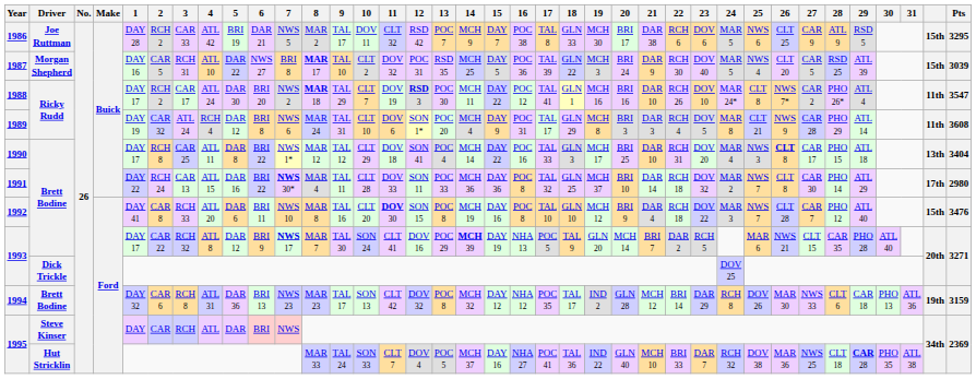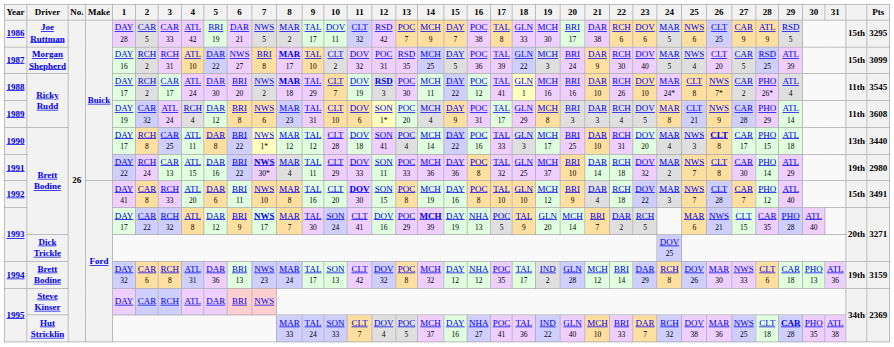 <table class="wikitable" style="text-align:center; font-size:75%">
 <tr>
 <th>Year</th>
 <th>Driver</th>
 <th>No.</th>
 <th>Make</th>
 <th>1</th>
 <th>2</th>
 <th>3</th>
 <th>4</th>
 <th>5</th>
 <th>6</th>
 <th>7</th>
 <th>8</th>
 <th>9</th>
 <th>10</th>
 <th>11</th>
 <th>12</th>
 <th>13</th>
 <th>14</th>
 <th>15</th>
 <th>16</th>
 <th>17</th>
 <th>18</th>
 <th>19</th>
 <th>20</th>
 <th>21</th>
 <th>22</th>
 <th>23</th>
 <th>24</th>
 <th>25</th>
 <th>26</th>
 <th>27</th>
 <th>28</th>
 <th>29</th>
 <th>30</th>
 <th>31</th>
 <th></th>
 <th>Pts</th>
 </tr>
 <tr>
 <th><a href='#'>1986</a></th>
 <th><a href='#'>Joe Ruttman</a></th>
 <th rowspan=12>26</th>
 <th rowspan=6><a href='#'>Buick</a></th>
 <td style="background:#EFCFFF;"><a href='#'>DAY</a><br><small>28</small></td>
-<td style="background:#DFDFDF;"><a href='#'>RCH</a><br><small>2</small></td>
+<td style="background:#DFDFDF;"><a href='#'>CAR</a><br><small>5</small></td>
 <td style="background:#EFCFFF;"><a href='#'>CAR</a><br><small>33</small></td>
 <td style="background:#EFCFFF;"><a href='#'>ATL</a><br><small>42</small></td>
 <td style="background:#DFFFDF;"><a href='#'>BRI</a><br><small>19</small></td>
 <td style="background:#EFCFFF;"><a href='#'>DAR</a><br><small>21</small></td>
 <td style="background:#DFDFDF;"><a href='#'>NWS</a><br><small>5</small></td>
 <td style="background:#DFDFDF;"><a href='#'>MAR</a><br><small>2</small></td>
 <td style="background:#DFFFDF;"><a href='#'>TAL</a><br><small>17</small></td>
 <td style="background:#DFFFDF;"><a href='#'>DOV</a><br><small>11</small></td>
 <td style="background:#CFCFFF;"><a href='#'>CLT</a><br><small>32</small></td>
 <td style="background:#EFCFFF;"><a href='#'>RSD</a><br><small>42</small></td>
 <td style="background:#FFDF9F;"><a href='#'>POC</a><br><small>7</small></td>
 <td style="background:#FFDF9F;"><a href='#'>MCH</a><br><small>9</small></td>
 <td style="background:#FFDF9F;"><a href='#'>DAY</a><br><small>7</small></td>
 <td style="background:#EFCFFF;"><a href='#'>POC</a><br><small>38</small></td>
 <td style="background:#FFDF9F;"><a href='#'>TAL</a><br><small>8</small></td>
 <td style="background:#EFCFFF;"><a href='#'>GLN</a><br><small>33</small></td>
 <td style="background:#EFCFFF;"><a href='#'>MCH</a><br><small>30</small></td>
 <td style="background:#DFFFDF;"><a href='#'>BRI</a><br><small>17</small></td>
 <td style="background:#EFCFFF;"><a href='#'>DAR</a><br><small>38</small></td>
 <td style="background:#FFDF9F;"><a href='#'>RCH</a><br><small>6</small></td>
 <td style="background:#FFDF9F;"><a href='#'>DOV</a><br><small>6</small></td>
 <td style="background:#DFDFDF;"><a href='#'>MAR</a><br><small>5</small></td>
 <td style="background:#FFDF9F;"><a href='#'>NWS</a><br><small>6</small></td>
 <td style="background:#CFCFFF;"><a href='#'>CLT</a><br><small>25</small></td>
 <td style="background:#FFDF9F;"><a href='#'>CAR</a><br><small>9</small></td>
 <td style="background:#FFDF9F;"><a href='#'>ATL</a><br><small>9</small></td>
 <td style="background:#DFDFDF;"><a href='#'>RSD</a><br><small>5</small></td>
 <td colspan=2></td>
 <th>15th</th>
 <th>3295</th>
 </tr>
 <tr>
 <th><a href='#'>1987</a></th>
 <th><a href='#'>Morgan Shepherd</a></th>
 <td style="background:#DFFFDF;"><a href='#'>DAY</a><br><small>16</small></td>
-<td style="background:#DFDFDF;"><a href='#'>CAR</a><br><small>5</small></td>
+<td style="background:#DFDFDF;"><a href='#'>RCH</a><br><small>2</small></td>
 <td style="background:#EFCFFF;"><a href='#'>RCH</a><br><small>31</small></td>
 <td style="background:#FFDF9F;"><a href='#'>ATL</a><br><small>10</small></td>
 <td style="background:#CFCFFF;"><a href='#'>DAR</a><br><small>22</small></td>
 <td style="background:#EFCFFF;"><a href='#'>NWS</a><br><small>27</small></td>
 <td style="background:#FFDF9F;"><a href='#'>BRI</a><br><small>8</small></td>
 <td style="background:#EFCFFF;"><strong><a href='#'>MAR</a></strong><br><small>17</small></td>
 <td style="background:#FFDF9F;"><a href='#'>TAL</a><br><small>10</small></td>
 <td style="background:#DFDFDF;"><a href='#'>CLT</a><br><small>2</small></td>
 <td style="background:#EFCFFF;"><a href='#'>DOV</a><br><small>32</small></td>
 <td style="background:#EFCFFF;"><a href='#'>POC</a><br><small>31</small></td>
 <td style="background:#EFCFFF;"><a href='#'>RSD</a><br><small>35</small></td>
 <td style="background:#CFCFFF;"><a href='#'>MCH</a><br><small>25</small></td>
 <td style="background:#DFDFDF;"><a href='#'>DAY</a><br><small>5</small></td>
 <td style="background:#EFCFFF;"><a href='#'>POC</a><br><small>36</small></td>
 <td style="background:#EFCFFF;"><a href='#'>TAL</a><br><small>39</small></td>
 <td style="background:#CFCFFF;"><a href='#'>GLN</a><br><small>22</small></td>
 <td style="background:#DFDFDF;"><a href='#'>MCH</a><br><small>3</small></td>
 <td style="background:#EFCFFF;"><a href='#'>BRI</a><br><small>24</small></td>
 <td style="background:#FFDF9F;"><a href='#'>DAR</a><br><small>9</small></td>
 <td style="background:#EFCFFF;"><a href='#'>RCH</a><br><small>30</small></td>
 <td style="background:#EFCFFF;"><a href='#'>DOV</a><br><small>40</small></td>
 <td style="background:#DFDFDF;"><a href='#'>MAR</a><br><small>5</small></td>
 <td style="background:#DFDFDF;"><a href='#'>NWS</a><br><small>4</small></td>
 <td style="background:#EFCFFF;"><a href='#'>CLT</a><br><small>20</small></td>
 <td style="background:#DFDFDF;"><a href='#'>CAR</a><br><small>5</small></td>
 <td style="background:#CFCFFF;"><a href='#'>RSD</a><br><small>25</small></td>
 <td style="background:#EFCFFF;"><a href='#'>ATL</a><br><small>39</small></td>
 <td colspan=2></td>
 <th>15th</th>
-<th>3039</th>
+<th>3099</th>
 </tr>
 <tr>
 <th><a href='#'>1988</a></th>
 <th rowspan=2><a href='#'>Ricky Rudd</a></th>
 <td style="background:#DFFFDF;"><a href='#'>DAY</a><br><small>17</small></td>
 <td style="background:#DFDFDF;"><a href='#'>RCH</a><br><small>2</small></td>
 <td style="background:#DFFFDF;"><a href='#'>CAR</a><br><small>17</small></td>
 <td style="background:#EFCFFF;"><a href='#'>ATL</a><br><small>24</small></td>
 <td style="background:#EFCFFF;"><a href='#'>DAR</a><br><small>30</small></td>
 <td style="background:#EFCFFF;"><a href='#'>BRI</a><br><small>20</small></td>
 <td style="background:#DFDFDF;"><a href='#'>NWS</a><br><small>2</small></td>
 <td style="background:#EFCFFF;"><strong><a href='#'>MAR</a></strong><br><small>18</small></td>
 <td style="background:#EFCFFF;"><a href='#'>TAL</a><br><small>29</small></td>
 <td style="background:#FFDF9F;"><a href='#'>CLT</a><br><small>7</small></td>
 <td style="background:#DFFFDF;"><a href='#'>DOV</a><br><small>19</small></td>
 <td style="background:#DFDFDF;"><strong><a href='#'>RSD</a></strong><br><small>3</small></td>
 <td style="background:#EFCFFF;"><a href='#'>POC</a><br><small>30</small></td>
 <td style="background:#DFFFDF;"><a href='#'>MCH</a><br><small>11</small></td>
 <td style="background:#CFCFFF;"><a href='#'>DAY</a><br><small>22</small></td>
 <td style="background:#DFFFDF;"><a href='#'>POC</a><br><small>12</small></td>
 <td style="background:#EFCFFF;"><a href='#'>TAL</a><br><small>41</small></td>
 <td style="background:#FFFFBF;"><a href='#'>GLN</a><br><small>1</small></td>
 <td style="background:#EFCFFF;"><a href='#'>MCH</a><br><small>16</small></td>
 <td style="background:#EFCFFF;"><a href='#'>BRI</a><br><small>16</small></td>
 <td style="background:#FFDF9F;"><a href='#'>DAR</a><br><small>10</small></td>
 <td style="background:#EFCFFF;"><a href='#'>RCH</a><br><small>26</small></td>
 <td style="background:#FFDF9F;"><a href='#'>DOV</a><br><small>10</small></td>
 <td style="background:#EFCFFF;"><a href='#'>MAR</a><br><small>24*</small></td>
 <td style="background:#FFDF9F;"><a href='#'>CLT</a><br><small>8</small></td>
 <td style="background:#FFDF9F;"><a href='#'>NWS</a><br><small>7*</small></td>
 <td style="background:#DFDFDF;"><a href='#'>CAR</a><br><small>2</small></td>
 <td style="background:#EFCFFF;"><a href='#'>PHO</a><br><small>26*</small></td>
 <td style="background:#DFDFDF;"><a href='#'>ATL</a><br><small>4</small></td>
 <td colspan=2></td>
 <th>11th</th>
-<th>3547</th>
+<th>3545</th>
 </tr>
 <tr>
 <th><a href='#'>1989</a></th>
 <td style="background:#DFFFDF;"><a href='#'>DAY</a><br><small>19</small></td>
 <td style="background:#CFCFFF;"><a href='#'>CAR</a><br><small>32</small></td>
 <td style="background:#EFCFFF;"><a href='#'>ATL</a><br><small>24</small></td>
 <td style="background:#DFDFDF;"><a href='#'>RCH</a><br><small>4</small></td>
 <td style="background:#DFFFDF;"><a href='#'>DAR</a><br><small>12</small></td>
 <td style="background:#FFDF9F;"><a href='#'>BRI</a><br><small>8</small></td>
 <td style="background:#FFDF9F;"><a href='#'>NWS</a><br><small>6</small></td>
-<td style="background:#CFCFFF;"><a href='#'>MAR</a><br><small>24</small></td>
+<td style="background:#CFCFFF;"><a href='#'>MAR</a><br><small>23</small></td>
 <td style="background:#EFCFFF;"><a href='#'>TAL</a><br><small>31</small></td>
 <td style="background:#FFDF9F;"><a href='#'>CLT</a><br><small>10</small></td>
 <td style="background:#FFDF9F;"><a href='#'>DOV</a><br><small>6</small></td>
 <td style="background:#FFFFBF;"><a href='#'>SON</a><br><small>1*</small></td>
 <td style="background:#DFFFDF;"><a href='#'>POC</a><br><small>20</small></td>
 <td style="background:#DFDFDF;"><a href='#'>MCH</a><br><small>4</small></td>
 <td style="background:#FFDF9F;"><a href='#'>DAY</a><br><small>9</small></td>
 <td style="background:#EFCFFF;"><a href='#'>POC</a><br><small>31</small></td>
 <td style="background:#DFFFDF;"><a href='#'>TAL</a><br><small>17</small></td>
 <td style="background:#EFCFFF;"><a href='#'>GLN</a><br><small>29</small></td>
 <td style="background:#FFDF9F;"><a href='#'>MCH</a><br><small>8</small></td>
 <td style="background:#DFDFDF;"><a href='#'>BRI</a><br><small>3</small></td>
 <td style="background:#DFDFDF;"><a href='#'>DAR</a><br><small>3</small></td>
 <td style="background:#DFDFDF;"><a href='#'>RCH</a><br><small>4</small></td>
 <td style="background:#DFDFDF;"><a href='#'>DOV</a><br><small>5</small></td>
 <td style="background:#FFDF9F;"><a href='#'>MAR</a><br><small>8</small></td>
 <td style="background:#CFCFFF;"><a href='#'>CLT</a><br><small>21</small></td>
 <td style="background:#FFDF9F;"><a href='#'>NWS</a><br><small>9</small></td>
 <td style="background:#CFCFFF;"><a href='#'>CAR</a><br><small>28</small></td>
 <td style="background:#EFCFFF;"><a href='#'>PHO</a><br><small>29</small></td>
 <td style="background:#DFFFDF;"><a href='#'>ATL</a><br><small>14</small></td>
 <td colspan=2></td>
 <th>11th</th>
 <th>3608</th>
 </tr>
 <tr>
 <th><a href='#'>1990</a></th>
 <th rowspan=4><a href='#'>Brett Bodine</a></th>
 <td style="background:#DFFFDF;"><a href='#'>DAY</a><br><small>17</small></td>
 <td style="background:#FFDF9F;"><a href='#'>RCH</a><br><small>8</small></td>
 <td style="background:#CFCFFF;"><a href='#'>CAR</a><br><small>25</small></td>
 <td style="background:#DFFFDF;"><a href='#'>ATL</a><br><small>11</small></td>
 <td style="background:#FFDF9F;"><a href='#'>DAR</a><br><small>8</small></td>
 <td style="background:#CFCFFF;"><a href='#'>BRI</a><br><small>22</small></td>
 <td style="background:#FFFFBF;"><a href='#'>NWS</a><br><small>1*</small></td>
 <td style="background:#DFFFDF;"><a href='#'>MAR</a><br><small>12</small></td>
 <td style="background:#DFFFDF;"><a href='#'>TAL</a><br><small>12</small></td>
-<td style="background:#EFCFFF;"><a href='#'>CLT</a><br><small>29</small></td>
+<td style="background:#EFCFFF;"><a href='#'>CLT</a><br><small>28</small></td>
 <td style="background:#DFFFDF;"><a href='#'>DOV</a><br><small>18</small></td>
 <td style="background:#EFCFFF;"><a href='#'>SON</a><br><small>41</small></td>
 <td style="background:#DFDFDF;"><a href='#'>POC</a><br><small>4</small></td>
 <td style="background:#DFFFDF;"><a href='#'>MCH</a><br><small>14</small></td>
 <td style="background:#CFCFFF;"><a href='#'>DAY</a><br><small>22</small></td>
 <td style="background:#DFFFDF;"><a href='#'>POC</a><br><small>16</small></td>
 <td style="background:#EFCFFF;"><a href='#'>TAL</a><br><small>33</small></td>
 <td style="background:#DFDFDF;"><a href='#'>GLN</a><br><small>3</small></td>
 <td style="background:#DFFFDF;"><a href='#'>MCH</a><br><small>17</small></td>
 <td style="background:#EFCFFF;"><a href='#'>BRI</a><br><small>25</small></td>
 <td style="background:#FFDF9F;"><a href='#'>DAR</a><br><small>10</small></td>
 <td style="background:#EFCFFF;"><a href='#'>RCH</a><br><small>31</small></td>
 <td style="background:#DFFFDF;"><a href='#'>DOV</a><br><small>20</small></td>
 <td style="background:#DFDFDF;"><a href='#'>MAR</a><br><small>4</small></td>
 <td style="background:#DFDFDF;"><a href='#'>NWS</a><br><small>3</small></td>
 <td style="background:#FFDF9F;"><strong><a href='#'>CLT</a></strong><br><small>8</small></td>
 <td style="background:#DFFFDF;"><a href='#'>CAR</a><br><small>17</small></td>
 <td style="background:#DFFFDF;"><a href='#'>PHO</a><br><small>15</small></td>
 <td style="background:#DFFFDF;"><a href='#'>ATL</a><br><small>18</small></td>
 <td colspan=2></td>
 <th>13th</th>
-<th>3404</th>
+<th>3440</th>
 </tr>
 <tr>
 <th><a href='#'>1991</a></th>
 <td style="background:#CFCFFF;"><a href='#'>DAY</a><br><small>22</small></td>
 <td style="background:#EFCFFF;"><a href='#'>RCH</a><br><small>24</small></td>
 <td style="background:#DFFFDF;"><a href='#'>CAR</a><br><small>13</small></td>
 <td style="background:#DFFFDF;"><a href='#'>ATL</a><br><small>15</small></td>
 <td style="background:#DFFFDF;"><a href='#'>DAR</a><br><small>16</small></td>
 <td style="background:#CFCFFF;"><a href='#'>BRI</a><br><small>22</small></td>
 <td style="background:#EFCFFF;"><strong><a href='#'>NWS</a></strong><br><small>30*</small></td>
 <td style="background:#DFDFDF;"><a href='#'>MAR</a><br><small>4</small></td>
 <td style="background:#DFFFDF;"><a href='#'>TAL</a><br><small>11</small></td>
-<td style="background:#EFCFFF;"><a href='#'>CLT</a><br><small>28</small></td>
+<td style="background:#EFCFFF;"><a href='#'>CLT</a><br><small>29</small></td>
 <td style="background:#EFCFFF;"><a href='#'>DOV</a><br><small>33</small></td>
 <td style="background:#DFFFDF;"><a href='#'>SON</a><br><small>11</small></td>
 <td style="background:#EFCFFF;"><a href='#'>POC</a><br><small>33</small></td>
 <td style="background:#EFCFFF;"><a href='#'>MCH</a><br><small>36</small></td>
 <td style="background:#EFCFFF;"><a href='#'>DAY</a><br><small>36</small></td>
 <td style="background:#FFDF9F;"><a href='#'>POC</a><br><small>8</small></td>
 <td style="background:#EFCFFF;"><a href='#'>TAL</a><br><small>32</small></td>
 <td style="background:#EFCFFF;"><a href='#'>GLN</a><br><small>25</small></td>
 <td style="background:#EFCFFF;"><a href='#'>MCH</a><br><small>37</small></td>
 <td style="background:#FFDF9F;"><a href='#'>BRI</a><br><small>10</small></td>
 <td style="background:#DFFFDF;"><a href='#'>DAR</a><br><small>14</small></td>
 <td style="background:#DFFFDF;"><a href='#'>RCH</a><br><small>18</small></td>
 <td style="background:#EFCFFF;"><a href='#'>DOV</a><br><small>32</small></td>
 <td style="background:#DFDFDF;"><a href='#'>MAR</a><br><small>2</small></td>
 <td style="background:#FFDF9F;"><a href='#'>NWS</a><br><small>7</small></td>
 <td style="background:#FFDF9F;"><a href='#'>CLT</a><br><small>8</small></td>
 <td style="background:#EFCFFF;"><a href='#'>CAR</a><br><small>30</small></td>
 <td style="background:#DFFFDF;"><a href='#'>PHO</a><br><small>14</small></td>
 <td style="background:#EFCFFF;"><a href='#'>ATL</a><br><small>29</small></td>
 <td colspan=2></td>
-<th>17th</th>
+<th>19th</th>
 <th>2980</th>
 </tr>
 <tr>
 <th><a href='#'>1992</a></th>
 <th rowspan=6><a href='#'>Ford</a></th>
 <td style="background:#EFCFFF;"><a href='#'>DAY</a><br><small>41</small></td>
 <td style="background:#FFDF9F;"><a href='#'>CAR</a><br><small>8</small></td>
 <td style="background:#EFCFFF;"><a href='#'>RCH</a><br><small>33</small></td>
 <td style="background:#DFFFDF;"><a href='#'>ATL</a><br><small>20</small></td>
 <td style="background:#FFDF9F;"><a href='#'>DAR</a><br><small>6</small></td>
 <td style="background:#DFFFDF;"><a href='#'>BRI</a><br><small>11</small></td>
 <td style="background:#FFDF9F;"><a href='#'>NWS</a><br><small>10</small></td>
 <td style="background:#FFDF9F;"><a href='#'>MAR</a><br><small>8</small></td>
 <td style="background:#DFFFDF;"><a href='#'>TAL</a><br><small>16</small></td>
 <td style="background:#DFFFDF;"><a href='#'>CLT</a><br><small>20</small></td>
 <td style="background:#EFCFFF;"><strong><a href='#'>DOV</a></strong><br><small>30</small></td>
 <td style="background:#DFFFDF;"><a href='#'>SON</a><br><small>15</small></td>
 <td style="background:#FFDF9F;"><a href='#'>POC</a><br><small>8</small></td>
 <td style="background:#DFFFDF;"><a href='#'>MCH</a><br><small>19</small></td>
 <td style="background:#DFFFDF;"><a href='#'>DAY</a><br><small>16</small></td>
 <td style="background:#FFDF9F;"><a href='#'>POC</a><br><small>8</small></td>
 <td style="background:#FFDF9F;"><a href='#'>TAL</a><br><small>10</small></td>
 <td style="background:#FFDF9F;"><a href='#'>GLN</a><br><small>10</small></td>
 <td style="background:#DFFFDF;"><a href='#'>MCH</a><br><small>12</small></td>
 <td style="background:#FFDF9F;"><a href='#'>BRI</a><br><small>9</small></td>
 <td style="background:#DFDFDF;"><a href='#'>DAR</a><br><small>4</small></td>
 <td style="background:#DFFFDF;"><a href='#'>RCH</a><br><small>18</small></td>
 <td style="background:#CFCFFF;"><a href='#'>DOV</a><br><small>22</small></td>
 <td style="background:#DFDFDF;"><a href='#'>MAR</a><br><small>3</small></td>
 <td style="background:#FFDF9F;"><a href='#'>NWS</a><br><small>7</small></td>
 <td style="background:#CFCFFF;"><a href='#'>CLT</a><br><small>28</small></td>
 <td style="background:#FFDF9F;"><a href='#'>CAR</a><br><small>7</small></td>
 <td style="background:#DFFFDF;"><a href='#'>PHO</a><br><small>12</small></td>
 <td style="background:#EFCFFF;"><a href='#'>ATL</a><br><small>40</small></td>
 <td colspan=2></td>
 <th>15th</th>
-<th>3476</th>
+<th>3491</th>
 </tr>
 <tr>
 <th rowspan=2><a href='#'>1993</a></th>
 <td style="background:#DFFFDF;"><a href='#'>DAY</a><br><small>17</small></td>
 <td style="background:#CFCFFF;"><a href='#'>CAR</a><br><small>22</small></td>
 <td style="background:#CFCFFF;"><a href='#'>RCH</a><br><small>32</small></td>
 <td style="background:#FFDF9F;"><a href='#'>ATL</a><br><small>8</small></td>
 <td style="background:#DFFFDF;"><a href='#'>DAR</a><br><small>12</small></td>
 <td style="background:#FFDF9F;"><a href='#'>BRI</a><br><small>9</small></td>
 <td style="background:#DFFFDF;"><strong><a href='#'>NWS</a></strong><br><small>17</small></td>
 <td style="background:#FFDF9F;"><a href='#'>MAR</a><br><small>7</small></td>
 <td style="background:#EFCFFF;"><a href='#'>TAL</a><br><small>30</small></td>
 <td style="background:#CFCFFF;"><a href='#'>SON</a><br><small>24</small></td>
 <td style="background:#EFCFFF;"><a href='#'>CLT</a><br><small>41</small></td>
 <td style="background:#DFFFDF;"><a href='#'>DOV</a><br><small>16</small></td>
 <td style="background:#EFCFFF;"><a href='#'>POC</a><br><small>29</small></td>
 <td style="background:#EFCFFF;"><strong><a href='#'>MCH</a></strong><br><small>39</small></td>
 <td style="background:#DFFFDF;"><a href='#'>DAY</a><br><small>19</small></td>
 <td style="background:#DFFFDF;"><a href='#'>NHA</a><br><small>13</small></td>
 <td style="background:#DFDFDF;"><a href='#'>POC</a><br><small>5</small></td>
 <td style="background:#FFDF9F;"><a href='#'>TAL</a><br><small>9</small></td>
 <td style="background:#DFFFDF;"><a href='#'>GLN</a><br><small>20</small></td>
 <td style="background:#DFFFDF;"><a href='#'>MCH</a><br><small>14</small></td>
 <td style="background:#FFDF9F;"><a href='#'>BRI</a><br><small>7</small></td>
 <td style="background:#DFDFDF;"><a href='#'>DAR</a><br><small>2</small></td>
 <td style="background:#DFDFDF;"><a href='#'>RCH</a><br><small>5</small></td>
 <td></td>
 <td style="background:#FFDF9F;"><a href='#'>MAR</a><br><small>6</small></td>
 <td style="background:#CFCFFF;"><a href='#'>NWS</a><br><small>21</small></td>
 <td style="background:#DFFFDF;"><a href='#'>CLT</a><br><small>15</small></td>
 <td style="background:#EFCFFF;"><a href='#'>CAR</a><br><small>35</small></td>
 <td style="background:#CFCFFF;"><a href='#'>PHO</a><br><small>28</small></td>
 <td style="background:#EFCFFF;"><a href='#'>ATL</a><br><small>40</small></td>
 <td></td>
 <th rowspan=2>20th</th>
 <th rowspan=2>3271</th>
 </tr>
 <tr>
 <th><a href='#'>Dick Trickle</a></th>
 <td colspan=23></td>
 <td style="background:#CFCFFF;"><a href='#'>DOV</a><br><small>25</small></td>
 <td colspan=7></td>
 </tr>
 <tr>
 <th><a href='#'>1994</a></th>
 <th><a href='#'>Brett Bodine</a></th>
 <td style="background:#CFCFFF;"><a href='#'>DAY</a><br><small>32</small></td>
 <td style="background:#FFDF9F;"><a href='#'>CAR</a><br><small>6</small></td>
 <td style="background:#FFDF9F;"><a href='#'>RCH</a><br><small>8</small></td>
 <td style="background:#CFCFFF;"><a href='#'>ATL</a><br><small>31</small></td>
 <td style="background:#EFCFFF;"><a href='#'>DAR</a><br><small>36</small></td>
 <td style="background:#DFFFDF;"><a href='#'>BRI</a><br><small>13</small></td>
 <td style="background:#CFCFFF;"><a href='#'>NWS</a><br><small>23</small></td>
-<td style="background:#CFCFFF;"><a href='#'>MAR</a><br><small>23</small></td>
+<td style="background:#CFCFFF;"><a href='#'>MAR</a><br><small>24</small></td>
 <td style="background:#DFFFDF;"><a href='#'>TAL</a><br><small>17</small></td>
 <td style="background:#DFFFDF;"><a href='#'>SON</a><br><small>13</small></td>
 <td style="background:#EFCFFF;"><a href='#'>CLT</a><br><small>42</small></td>
 <td style="background:#CFCFFF;"><a href='#'>DOV</a><br><small>32</small></td>
 <td style="background:#FFDF9F;"><a href='#'>POC</a><br><small>8</small></td>
 <td style="background:#EFCFFF;"><a href='#'>MCH</a><br><small>32</small></td>
 <td style="background:#DFFFDF;"><a href='#'>DAY</a><br><small>12</small></td>
 <td style="background:#DFFFDF;"><a href='#'>NHA</a><br><small>12</small></td>
 <td style="background:#EFCFFF;"><a href='#'>POC</a><br><small>35</small></td>
 <td style="background:#DFFFDF;"><a href='#'>TAL</a><br><small>17</small></td>
 <td style="background:#DFDFDF;"><a href='#'>IND</a><br><small>2</small></td>
 <td style="background:#CFCFFF;"><a href='#'>GLN</a><br><small>28</small></td>
 <td style="background:#DFFFDF;"><a href='#'>MCH</a><br><small>12</small></td>
 <td style="background:#DFFFDF;"><a href='#'>BRI</a><br><small>14</small></td>
 <td style="background:#CFCFFF;"><a href='#'>DAR</a><br><small>29</small></td>
 <td style="background:#FFDF9F;"><a href='#'>RCH</a><br><small>8</small></td>
 <td style="background:#CFCFFF;"><a href='#'>DOV</a><br><small>26</small></td>
 <td style="background:#EFCFFF;"><a href='#'>MAR</a><br><small>30</small></td>
 <td style="background:#EFCFFF;"><a href='#'>NWS</a><br><small>33</small></td>
 <td style="background:#FFDF9F;"><a href='#'>CLT</a><br><small>6</small></td>
 <td style="background:#DFFFDF;"><a href='#'>CAR</a><br><small>18</small></td>
 <td style="background:#DFFFDF;"><a href='#'>PHO</a><br><small>13</small></td>
 <td style="background:#EFCFFF;"><a href='#'>ATL</a><br><small>36</small></td>
 <th>19th</th>
 <th>3159</th>
 </tr>
 <tr>
 <th rowspan=2><a href='#'>1995</a></th>
 <th><a href='#'>Steve Kinser</a></th>
 <td style="background:#EFCFFF;"><a href='#'>DAY</a><br></td>
 <td style="background:#CFCFFF;"><a href='#'>CAR</a><br></td>
 <td style="background:#CFCFFF;"><a href='#'>RCH</a><br></td>
 <td style="background:#EFCFFF;"><a href='#'>ATL</a><br></td>
 <td style="background:#EFCFFF;"><a href='#'>DAR</a><br></td>
 <td style="background:#FFCFCF;"><a href='#'>BRI</a><br></td>
 <td style="background:#FFCFCF;"><a href='#'>NWS</a><br></td>
 <td colspan=24></td>
 <th rowspan=2>34th</th>
 <th rowspan=2>2369</th>
 </tr>
 <tr>
 <th><a href='#'>Hut Stricklin</a></th>
 <td colspan=7></td>
 <td style="background:#CFCFFF;"><a href='#'>MAR</a><br><small>33</small></td>
 <td style="background:#CFCFFF;"><a href='#'>TAL</a><br><small>24</small></td>
 <td style="background:#CFCFFF;"><a href='#'>SON</a><br><small>33</small></td>
 <td style="background:#FFDF9F;"><a href='#'>CLT</a><br><small>7</small></td>
 <td style="background:#DFDFDF;"><a href='#'>DOV</a><br><small>4</small></td>
 <td style="background:#DFDFDF;"><a href='#'>POC</a><br><small>5</small></td>
 <td style="background:#EFCFFF;"><a href='#'>MCH</a><br><small>37</small></td>
 <td style="background:#DFFFDF;"><a href='#'>DAY</a><br><small>16</small></td>
 <td style="background:#CFCFFF;"><a href='#'>NHA</a><br><small>27</small></td>
 <td style="background:#EFCFFF;"><a href='#'>POC</a><br><small>41</small></td>
 <td style="background:#EFCFFF;"><a href='#'>TAL</a><br><small>36</small></td>
 <td style="background:#CFCFFF;"><a href='#'>IND</a><br><small>22</small></td>
 <td style="background:#EFCFFF;"><a href='#'>GLN</a><br><small>40</small></td>
 <td style="background:#FFDF9F;"><a href='#'>MCH</a><br><small>10</small></td>
 <td style="background:#EFCFFF;"><a href='#'>BRI</a><br><small>33</small></td>
 <td style="background:#FFDF9F;"><a href='#'>DAR</a><br><small>7</small></td>
 <td style="background:#CFCFFF;"><a href='#'>RCH</a><br><small>32</small></td>
 <td style="background:#EFCFFF;"><a href='#'>DOV</a><br><small>38</small></td>
 <td style="background:#EFCFFF;"><a href='#'>MAR</a><br><small>36</small></td>
 <td style="background:#CFCFFF;"><a href='#'>NWS</a><br><small>25</small></td>
 <td style="background:#DFFFDF;"><a href='#'>CLT</a><br><small>18</small></td>
 <td style="background:#CFCFFF;"><strong><a href='#'>CAR</a></strong><br><small>28</small></td>
 <td style="background:#EFCFFF;"><a href='#'>PHO</a><br><small>35</small></td>
 <td style="background:#EFCFFF;"><a href='#'>ATL</a><br><small>38</small></td>
 </tr>
 </table>
